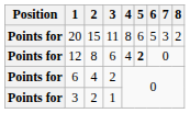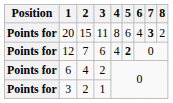 <table class="wikitable floatright" style="text-align: center">
 <tr>
 <th scope="col">Position</th>
 <th scope="col">1</th>
 <th scope="col">2</th>
 <th scope="col">3</th>
 <th scope="col">4</th>
 <th scope="col">5</th>
 <th scope="col">6</th>
 <th scope="col">7</th>
 <th scope="col">8</th>
 </tr>
 <tr>
 <th scope="row">Points for </th>
 <td>20</td>
 <td>15</td>
 <td>11</td>
 <td>8</td>
 <td>6</td>
-<td>5</td>
-<td>3</td>
+<td>4</td>
+<td><strong>3</strong></td>
 <td>2</td>
 </tr>
 <tr>
 <th scope="row">Points for </th>
 <td>12</td>
-<td>8</td>
+<td>7</td>
 <td>6</td>
 <td>4</td>
 <td><strong>2</strong></td>
 <td colspan=3>0</td>
 </tr>
 <tr>
 <th scope="row">Points for </th>
 <td>6</td>
 <td>4</td>
 <td>2</td>
 <td colspan=5 rowspan=2>0</td>
 </tr>
 <tr>
 <th scope="row">Points for </th>
 <td>3</td>
 <td>2</td>
 <td>1</td>
 </tr>
 </table>
